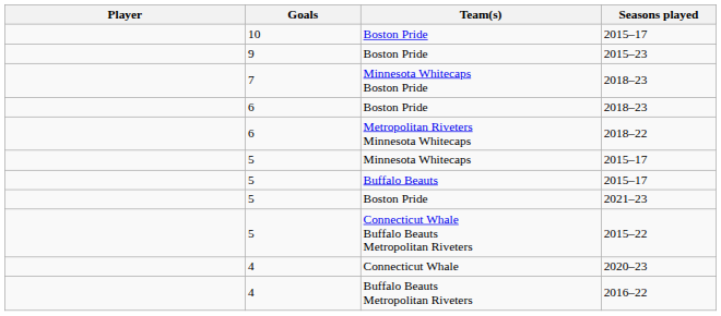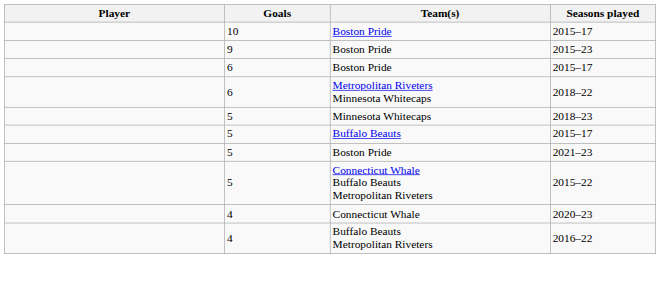 <table class="wikitable sortable">
 <tr>
 <th width="25%">Player</th>
 <th width="12%">Goals</th>
 <th width="25%">Team(s)</th>
 <th width="12%">Seasons played</th>
 </tr>
 <tr>
 <td></td>
 <td>10</td>
 <td><a href='#'>Boston Pride</a></td>
 <td>2015–17</td>
 </tr>
 <tr>
 <td></td>
 <td>9</td>
 <td>Boston Pride</td>
 <td>2015–23</td>
 </tr>
 <tr>
 <td></td>
-<td>7</td>
-<td><a href='#'>Minnesota Whitecaps</a><br>Boston Pride</td>
-<td>2018–23</td>
-</tr>
-<tr>
-<td></td>
 <td>6</td>
 <td>Boston Pride</td>
-<td>2018–23</td>
+<td>2015–17</td>
 </tr>
 <tr>
 <td></td>
 <td>6</td>
 <td><a href='#'>Metropolitan Riveters</a><br>Minnesota Whitecaps</td>
 <td>2018–22</td>
 </tr>
 <tr>
 <td></td>
 <td>5</td>
 <td>Minnesota Whitecaps</td>
-<td>2015–17</td>
+<td>2018–23</td>
 </tr>
 <tr>
 <td></td>
 <td>5</td>
 <td><a href='#'>Buffalo Beauts</a></td>
 <td>2015–17</td>
 </tr>
 <tr>
 <td></td>
 <td>5</td>
 <td>Boston Pride</td>
 <td>2021–23</td>
 </tr>
 <tr>
 <td></td>
 <td>5</td>
 <td><a href='#'>Connecticut Whale</a><br>Buffalo Beauts<br>Metropolitan Riveters</td>
 <td>2015–22</td>
 </tr>
 <tr>
 <td></td>
 <td>4</td>
 <td>Connecticut Whale</td>
 <td>2020–23</td>
 </tr>
 <tr>
 <td></td>
 <td>4</td>
 <td>Buffalo Beauts<br>Metropolitan Riveters</td>
 <td>2016–22</td>
 </tr>
 </table>
